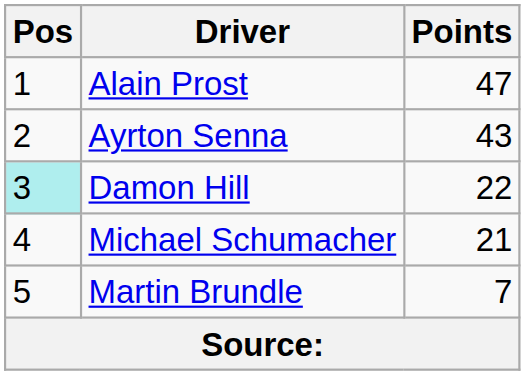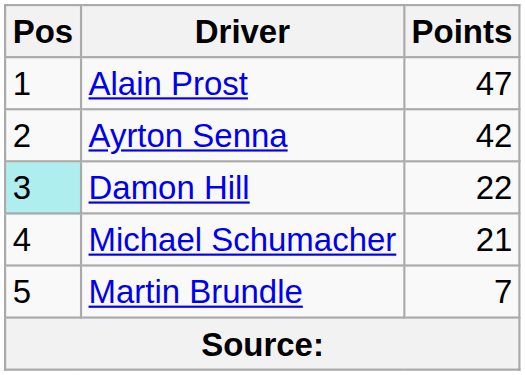 <table class="wikitable" style="font-size: 95%;">
 <tr>
 <th>Pos</th>
 <th>Driver</th>
 <th>Points</th>
 </tr>
 <tr>
 <td>1</td>
 <td> <a href='#'>Alain Prost</a></td>
 <td align="right">47</td>
 </tr>
 <tr>
 <td>2</td>
 <td> <a href='#'>Ayrton Senna</a></td>
-<td align="right">43</td>
+<td align="right">42</td>
 </tr>
 <tr>
 <td style="background: paleturquoise;">3</td>
 <td> <a href='#'>Damon Hill</a></td>
 <td align="right">22</td>
 </tr>
 <tr>
 <td>4</td>
 <td> <a href='#'>Michael Schumacher</a></td>
 <td align="right">21</td>
 </tr>
 <tr>
 <td>5</td>
 <td> <a href='#'>Martin Brundle</a></td>
 <td align="right">7</td>
 </tr>
 <tr>
 <th colspan=4>Source: </th>
 </tr>
 </table>
